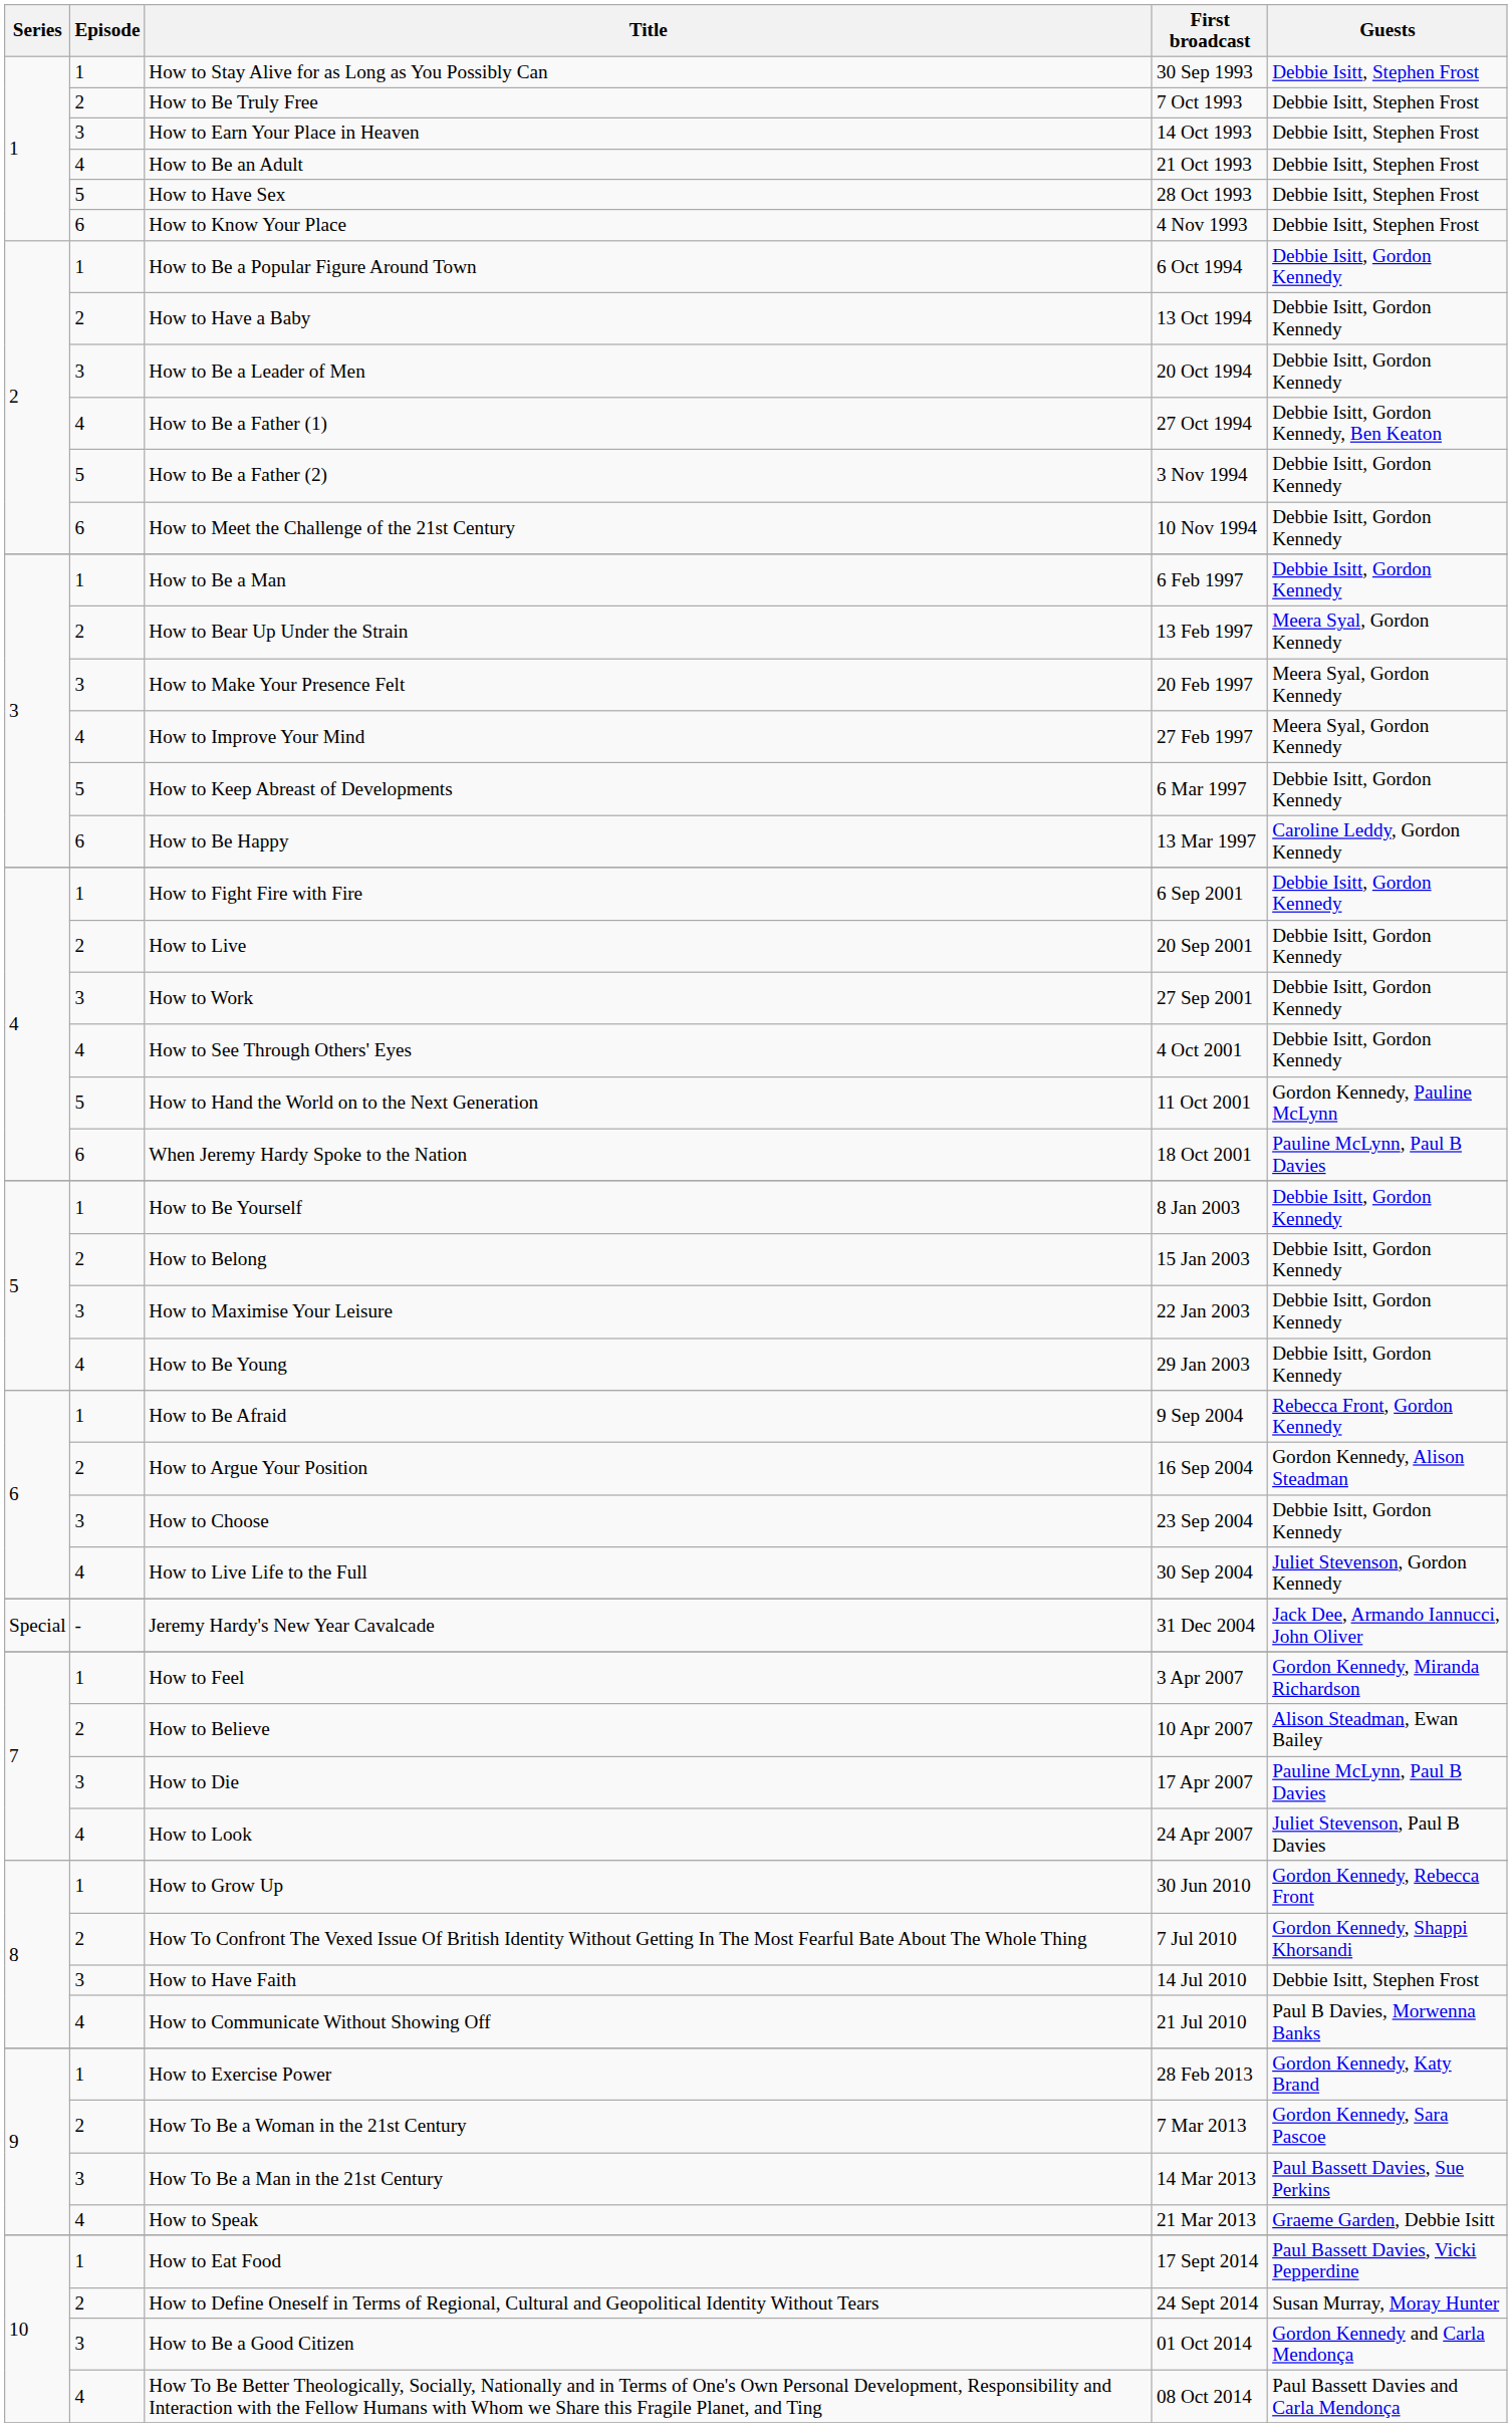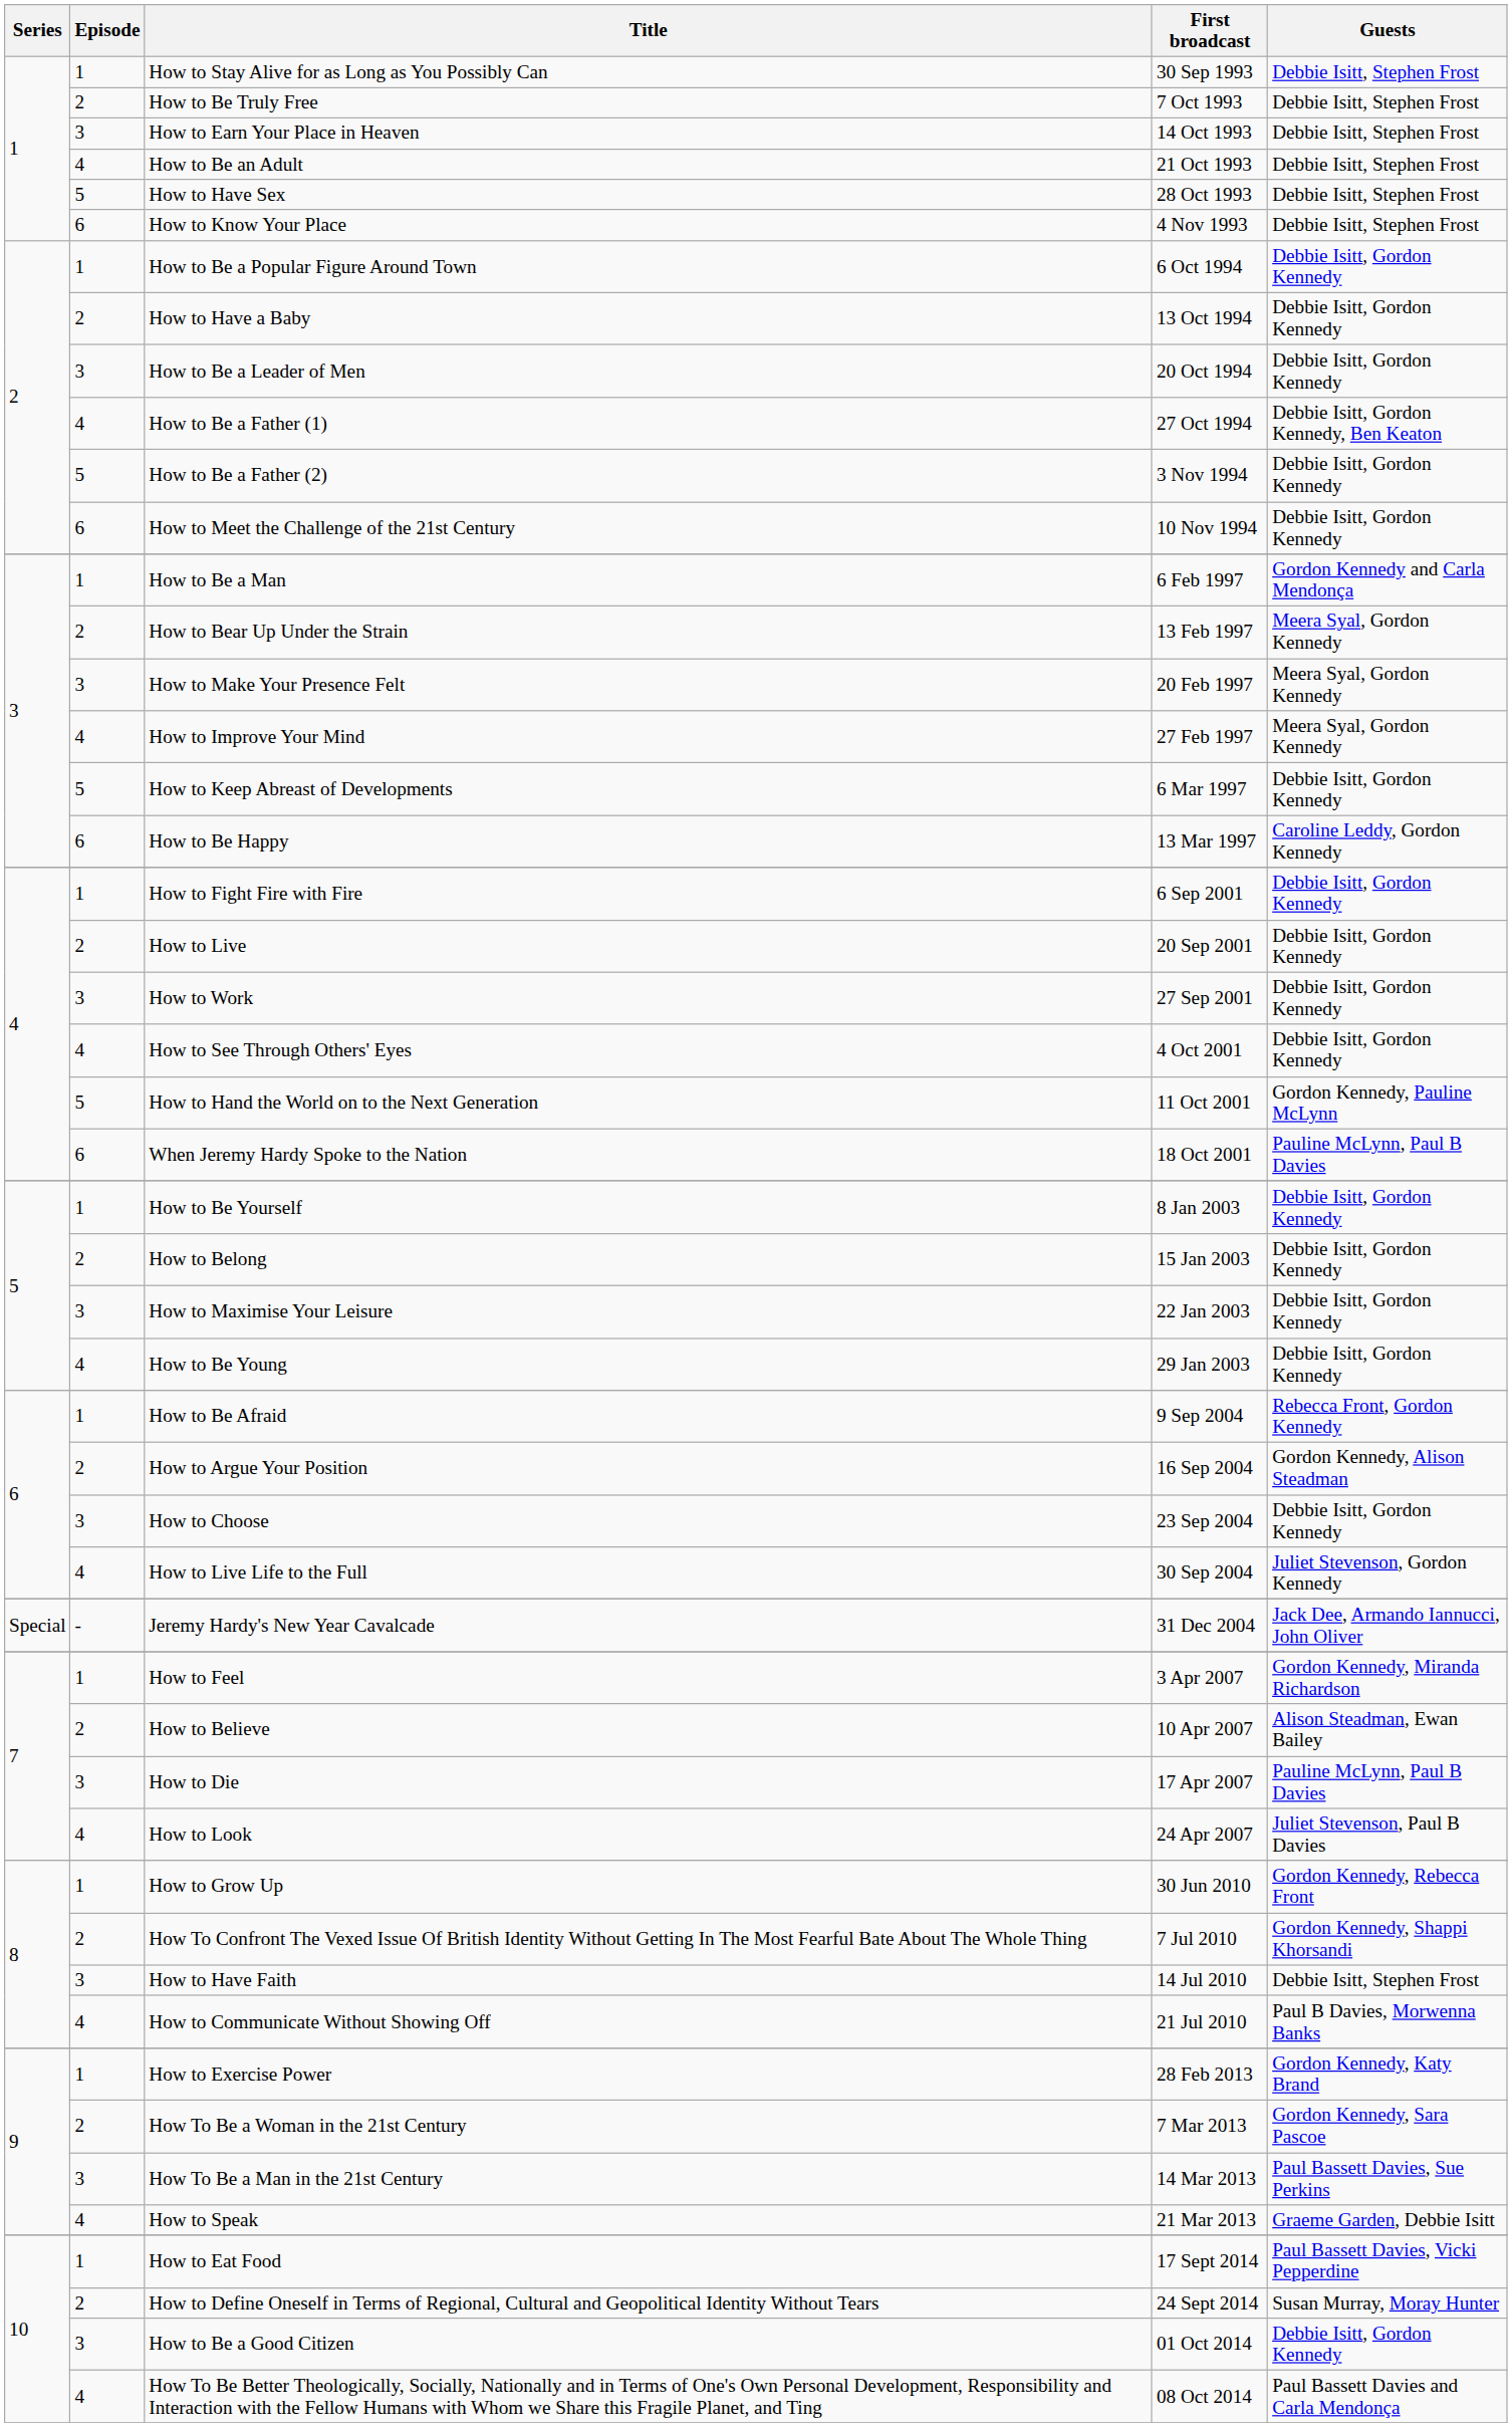 <table class="wikitable">
 <tr>
 <th>Series</th>
 <th>Episode</th>
 <th>Title</th>
 <th>First broadcast</th>
 <th>Guests</th>
 </tr>
 <tr>
 <td rowspan="6">1</td>
 <td>1</td>
 <td>How to Stay Alive for as Long as You Possibly Can</td>
 <td>30 Sep 1993</td>
 <td><a href='#'>Debbie Isitt</a>, <a href='#'>Stephen Frost</a></td>
 </tr>
 <tr>
 <td>2</td>
 <td>How to Be Truly Free</td>
 <td>7 Oct 1993</td>
 <td>Debbie Isitt, Stephen Frost</td>
 </tr>
 <tr>
 <td>3</td>
 <td>How to Earn Your Place in Heaven</td>
 <td>14 Oct 1993</td>
 <td>Debbie Isitt, Stephen Frost</td>
 </tr>
 <tr>
 <td>4</td>
 <td>How to Be an Adult</td>
 <td>21 Oct 1993</td>
 <td>Debbie Isitt, Stephen Frost</td>
 </tr>
 <tr>
 <td>5</td>
 <td>How to Have Sex</td>
 <td>28 Oct 1993</td>
 <td>Debbie Isitt, Stephen Frost</td>
 </tr>
 <tr>
 <td>6</td>
 <td>How to Know Your Place</td>
 <td>4 Nov 1993</td>
 <td>Debbie Isitt, Stephen Frost</td>
 </tr>
 <tr>
 <td rowspan="6">2</td>
 <td>1</td>
 <td>How to Be a Popular Figure Around Town</td>
 <td>6 Oct 1994</td>
 <td><a href='#'>Debbie Isitt</a>, <a href='#'>Gordon Kennedy</a></td>
 </tr>
 <tr>
 <td>2</td>
 <td>How to Have a Baby</td>
 <td>13 Oct 1994</td>
 <td>Debbie Isitt, Gordon Kennedy</td>
 </tr>
 <tr>
 <td>3</td>
 <td>How to Be a Leader of Men</td>
 <td>20 Oct 1994</td>
 <td>Debbie Isitt, Gordon Kennedy</td>
 </tr>
 <tr>
 <td>4</td>
 <td>How to Be a Father (1)</td>
 <td>27 Oct 1994</td>
 <td>Debbie Isitt, Gordon Kennedy, <a href='#'>Ben Keaton</a></td>
 </tr>
 <tr>
 <td>5</td>
 <td>How to Be a Father (2)</td>
 <td>3 Nov 1994</td>
 <td>Debbie Isitt, Gordon Kennedy</td>
 </tr>
 <tr>
 <td>6</td>
 <td>How to Meet the Challenge of the 21st Century</td>
 <td>10 Nov 1994</td>
 <td>Debbie Isitt, Gordon Kennedy</td>
 </tr>
 <tr>
 </tr>
 <tr>
 <td rowspan="6">3</td>
 <td>1</td>
 <td>How to Be a Man</td>
 <td>6 Feb 1997</td>
-<td><a href='#'>Debbie Isitt</a>, <a href='#'>Gordon Kennedy</a></td>
+<td><a href='#'>Gordon Kennedy</a> and <a href='#'>Carla Mendonça</a></td>
 </tr>
 <tr>
 <td>2</td>
 <td>How to Bear Up Under the Strain</td>
 <td>13 Feb 1997</td>
 <td><a href='#'>Meera Syal</a>, Gordon Kennedy</td>
 </tr>
 <tr>
 <td>3</td>
 <td>How to Make Your Presence Felt</td>
 <td>20 Feb 1997</td>
 <td>Meera Syal, Gordon Kennedy</td>
 </tr>
 <tr>
 <td>4</td>
 <td>How to Improve Your Mind</td>
 <td>27 Feb 1997</td>
 <td>Meera Syal, Gordon Kennedy</td>
 </tr>
 <tr>
 <td>5</td>
 <td>How to Keep Abreast of Developments</td>
 <td>6 Mar 1997</td>
 <td>Debbie Isitt, Gordon Kennedy</td>
 </tr>
 <tr>
 <td>6</td>
 <td>How to Be Happy</td>
 <td>13 Mar 1997</td>
 <td><a href='#'>Caroline Leddy</a>, Gordon Kennedy</td>
 </tr>
 <tr>
 </tr>
 <tr>
 <td rowspan="6">4</td>
 <td>1</td>
 <td>How to Fight Fire with Fire</td>
 <td>6 Sep 2001</td>
 <td><a href='#'>Debbie Isitt</a>, <a href='#'>Gordon Kennedy</a></td>
 </tr>
 <tr>
 <td>2</td>
 <td>How to Live</td>
 <td>20 Sep 2001</td>
 <td>Debbie Isitt, Gordon Kennedy</td>
 </tr>
 <tr>
 <td>3</td>
 <td>How to Work</td>
 <td>27 Sep 2001</td>
 <td>Debbie Isitt, Gordon Kennedy</td>
 </tr>
 <tr>
 <td>4</td>
 <td>How to See Through Others' Eyes</td>
 <td>4 Oct 2001</td>
 <td>Debbie Isitt, Gordon Kennedy</td>
 </tr>
 <tr>
 <td>5</td>
 <td>How to Hand the World on to the Next Generation</td>
 <td>11 Oct 2001</td>
 <td>Gordon Kennedy, <a href='#'>Pauline McLynn</a></td>
 </tr>
 <tr>
 <td>6</td>
 <td>When Jeremy Hardy Spoke to the Nation</td>
 <td>18 Oct 2001</td>
 <td><a href='#'>Pauline McLynn</a>, <a href='#'>Paul B Davies</a></td>
 </tr>
 <tr>
 </tr>
 <tr>
 <td rowspan="4">5</td>
 <td>1</td>
 <td>How to Be Yourself</td>
 <td>8 Jan 2003</td>
 <td><a href='#'>Debbie Isitt</a>, <a href='#'>Gordon Kennedy</a></td>
 </tr>
 <tr>
 <td>2</td>
 <td>How to Belong</td>
 <td>15 Jan 2003</td>
 <td>Debbie Isitt, Gordon Kennedy</td>
 </tr>
 <tr>
 <td>3</td>
 <td>How to Maximise Your Leisure</td>
 <td>22 Jan 2003</td>
 <td>Debbie Isitt, Gordon Kennedy</td>
 </tr>
 <tr>
 <td>4</td>
 <td>How to Be Young</td>
 <td>29 Jan 2003</td>
 <td>Debbie Isitt, Gordon Kennedy</td>
 </tr>
 <tr>
 </tr>
 <tr>
 <td rowspan="4">6</td>
 <td>1</td>
 <td>How to Be Afraid</td>
 <td>9 Sep 2004</td>
 <td><a href='#'>Rebecca Front</a>, <a href='#'>Gordon Kennedy</a></td>
 </tr>
 <tr>
 <td>2</td>
 <td>How to Argue Your Position</td>
 <td>16 Sep 2004</td>
 <td>Gordon Kennedy, <a href='#'>Alison Steadman</a></td>
 </tr>
 <tr>
 <td>3</td>
 <td>How to Choose</td>
 <td>23 Sep 2004</td>
 <td>Debbie Isitt, Gordon Kennedy</td>
 </tr>
 <tr>
 <td>4</td>
 <td>How to Live Life to the Full</td>
 <td>30 Sep 2004</td>
 <td><a href='#'>Juliet Stevenson</a>,  Gordon Kennedy</td>
 </tr>
 <tr>
 </tr>
 <tr>
 <td rowspan="1">Special</td>
 <td>-</td>
 <td>Jeremy Hardy's New Year Cavalcade</td>
 <td>31 Dec 2004</td>
 <td><a href='#'>Jack Dee</a>, <a href='#'>Armando Iannucci</a>, <a href='#'>John Oliver</a></td>
 </tr>
 <tr>
 </tr>
 <tr>
 <td rowspan="4">7</td>
 <td>1</td>
 <td>How to Feel</td>
 <td>3 Apr 2007</td>
 <td><a href='#'>Gordon Kennedy</a>, <a href='#'>Miranda Richardson</a></td>
 </tr>
 <tr>
 <td>2</td>
 <td>How to Believe</td>
 <td>10 Apr 2007</td>
 <td><a href='#'>Alison Steadman</a>, Ewan Bailey</td>
 </tr>
 <tr>
 <td>3</td>
 <td>How to Die</td>
 <td>17 Apr 2007</td>
 <td><a href='#'>Pauline McLynn</a>, <a href='#'>Paul B Davies</a></td>
 </tr>
 <tr>
 <td>4</td>
 <td>How to Look</td>
 <td>24 Apr 2007</td>
 <td><a href='#'>Juliet Stevenson</a>, Paul B Davies</td>
 </tr>
 <tr>
 </tr>
 <tr>
 <td rowspan="4">8</td>
 <td>1</td>
 <td>How to Grow Up</td>
 <td>30 Jun 2010</td>
 <td><a href='#'>Gordon Kennedy</a>, <a href='#'>Rebecca Front</a></td>
 </tr>
 <tr>
 <td>2</td>
 <td>How To Confront The Vexed Issue Of British Identity Without Getting In The Most Fearful Bate About The Whole Thing</td>
 <td>7 Jul 2010</td>
 <td><a href='#'>Gordon Kennedy</a>, <a href='#'>Shappi Khorsandi</a></td>
 </tr>
 <tr>
 <td>3</td>
 <td>How to Have Faith</td>
 <td>14 Jul 2010</td>
 <td>Debbie Isitt, Stephen Frost</td>
 </tr>
 <tr>
 <td>4</td>
 <td>How to Communicate Without Showing Off</td>
 <td>21 Jul 2010</td>
 <td>Paul B Davies, <a href='#'>Morwenna Banks</a></td>
 </tr>
 <tr>
 </tr>
 <tr>
 <td rowspan="4">9</td>
 <td>1</td>
 <td>How to Exercise Power</td>
 <td>28 Feb 2013</td>
 <td><a href='#'>Gordon Kennedy</a>, <a href='#'>Katy Brand</a></td>
 </tr>
 <tr>
 <td>2</td>
 <td>How To Be a Woman in the 21st Century</td>
 <td>7 Mar 2013</td>
 <td><a href='#'>Gordon Kennedy</a>, <a href='#'>Sara Pascoe</a></td>
 </tr>
 <tr>
 <td>3</td>
 <td>How To Be a Man in the 21st Century</td>
 <td>14 Mar 2013</td>
 <td><a href='#'>Paul Bassett Davies</a>, <a href='#'>Sue Perkins</a></td>
 </tr>
 <tr>
 <td>4</td>
 <td>How to Speak</td>
 <td>21 Mar 2013</td>
 <td><a href='#'>Graeme Garden</a>, Debbie Isitt</td>
 </tr>
 <tr>
 </tr>
 <tr>
 <td rowspan="4">10</td>
 <td>1</td>
 <td>How to Eat Food</td>
 <td>17 Sept 2014</td>
 <td><a href='#'>Paul Bassett Davies</a>, <a href='#'>Vicki Pepperdine</a></td>
 </tr>
 <tr>
 <td>2</td>
 <td>How to Define Oneself in Terms of Regional, Cultural and Geopolitical Identity Without Tears</td>
 <td>24 Sept 2014</td>
 <td>Susan Murray, <a href='#'>Moray Hunter</a></td>
 </tr>
 <tr>
 <td>3</td>
 <td>How to Be a Good Citizen</td>
 <td>01 Oct 2014</td>
-<td><a href='#'>Gordon Kennedy</a> and <a href='#'>Carla Mendonça</a></td>
+<td><a href='#'>Debbie Isitt</a>, <a href='#'>Gordon Kennedy</a></td>
 </tr>
 <tr>
 <td>4</td>
 <td>How To Be Better Theologically, Socially, Nationally and in Terms of One's Own Personal Development, Responsibility and Interaction with the Fellow Humans with Whom we Share this Fragile Planet, and Ting</td>
 <td>08 Oct 2014</td>
 <td>Paul Bassett Davies and <a href='#'>Carla Mendonça</a></td>
 </tr>
 <tr>
 </tr>
 </table>
